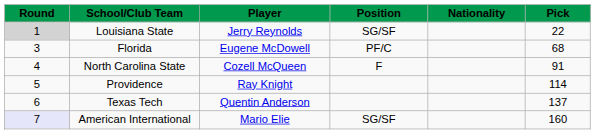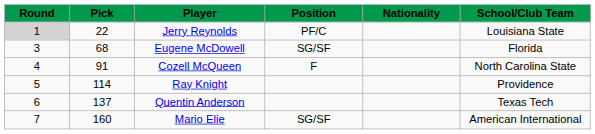 <table class="wikitable sortable sortable">
 <tr>
 <th style="background:#00994D;" width="10%">Round</th>
-<th style="background:#00994D;" width="20%">School/Club Team</th>
+<th style="background:#00994D;" width="10%">Pick</th>
 <th style="background:#00994D;" width="20%">Player</th>
 <th style="background:#00994D;" width="15%">Position</th>
 <th style="background:#00994D;" width="15%">Nationality</th>
-<th style="background:#00994D;" width="10%">Pick</th>
+<th style="background:#00994D;" width="20%">School/Club Team</th>
 </tr>
 <tr style="text-align: center">
 <td style="background: lightgrey;">1</td>
+<td>22</td>
+<td><a href='#'>Jerry Reynolds</a></td>
+<td>PF/C</td>
+<td></td>
 <td>Louisiana State</td>
-<td><a href='#'>Jerry Reynolds</a></td>
-<td>SG/SF</td>
-<td></td>
-<td>22</td>
 </tr>
 <tr style="text-align: center">
 <td>3</td>
+<td>68</td>
+<td><a href='#'>Eugene McDowell</a></td>
+<td>SG/SF</td>
+<td></td>
 <td>Florida</td>
-<td><a href='#'>Eugene McDowell</a></td>
-<td>PF/C</td>
-<td></td>
-<td>68</td>
 </tr>
 <tr style="text-align: center">
 <td>4</td>
-<td>North Carolina State</td>
+<td>91</td>
 <td><a href='#'>Cozell McQueen</a></td>
 <td>F</td>
 <td></td>
-<td>91</td>
+<td>North Carolina State</td>
 </tr>
 <tr style="text-align: center">
 <td>5</td>
-<td>Providence</td>
+<td>114</td>
 <td><a href='#'>Ray Knight</a></td>
 <td></td>
 <td></td>
-<td>114</td>
+<td>Providence</td>
 </tr>
 <tr style="text-align: center">
 <td>6</td>
-<td>Texas Tech</td>
+<td>137</td>
 <td><a href='#'>Quentin Anderson</a></td>
 <td></td>
 <td></td>
-<td>137</td>
+<td>Texas Tech</td>
 </tr>
 <tr style="text-align: center">
-<td style="background: lavender;">7</td>
-<td>American International</td>
+<td>7</td>
+<td>160</td>
 <td><a href='#'>Mario Elie</a></td>
 <td>SG/SF</td>
 <td></td>
-<td>160</td>
+<td>American International</td>
 </tr>
 </table>
